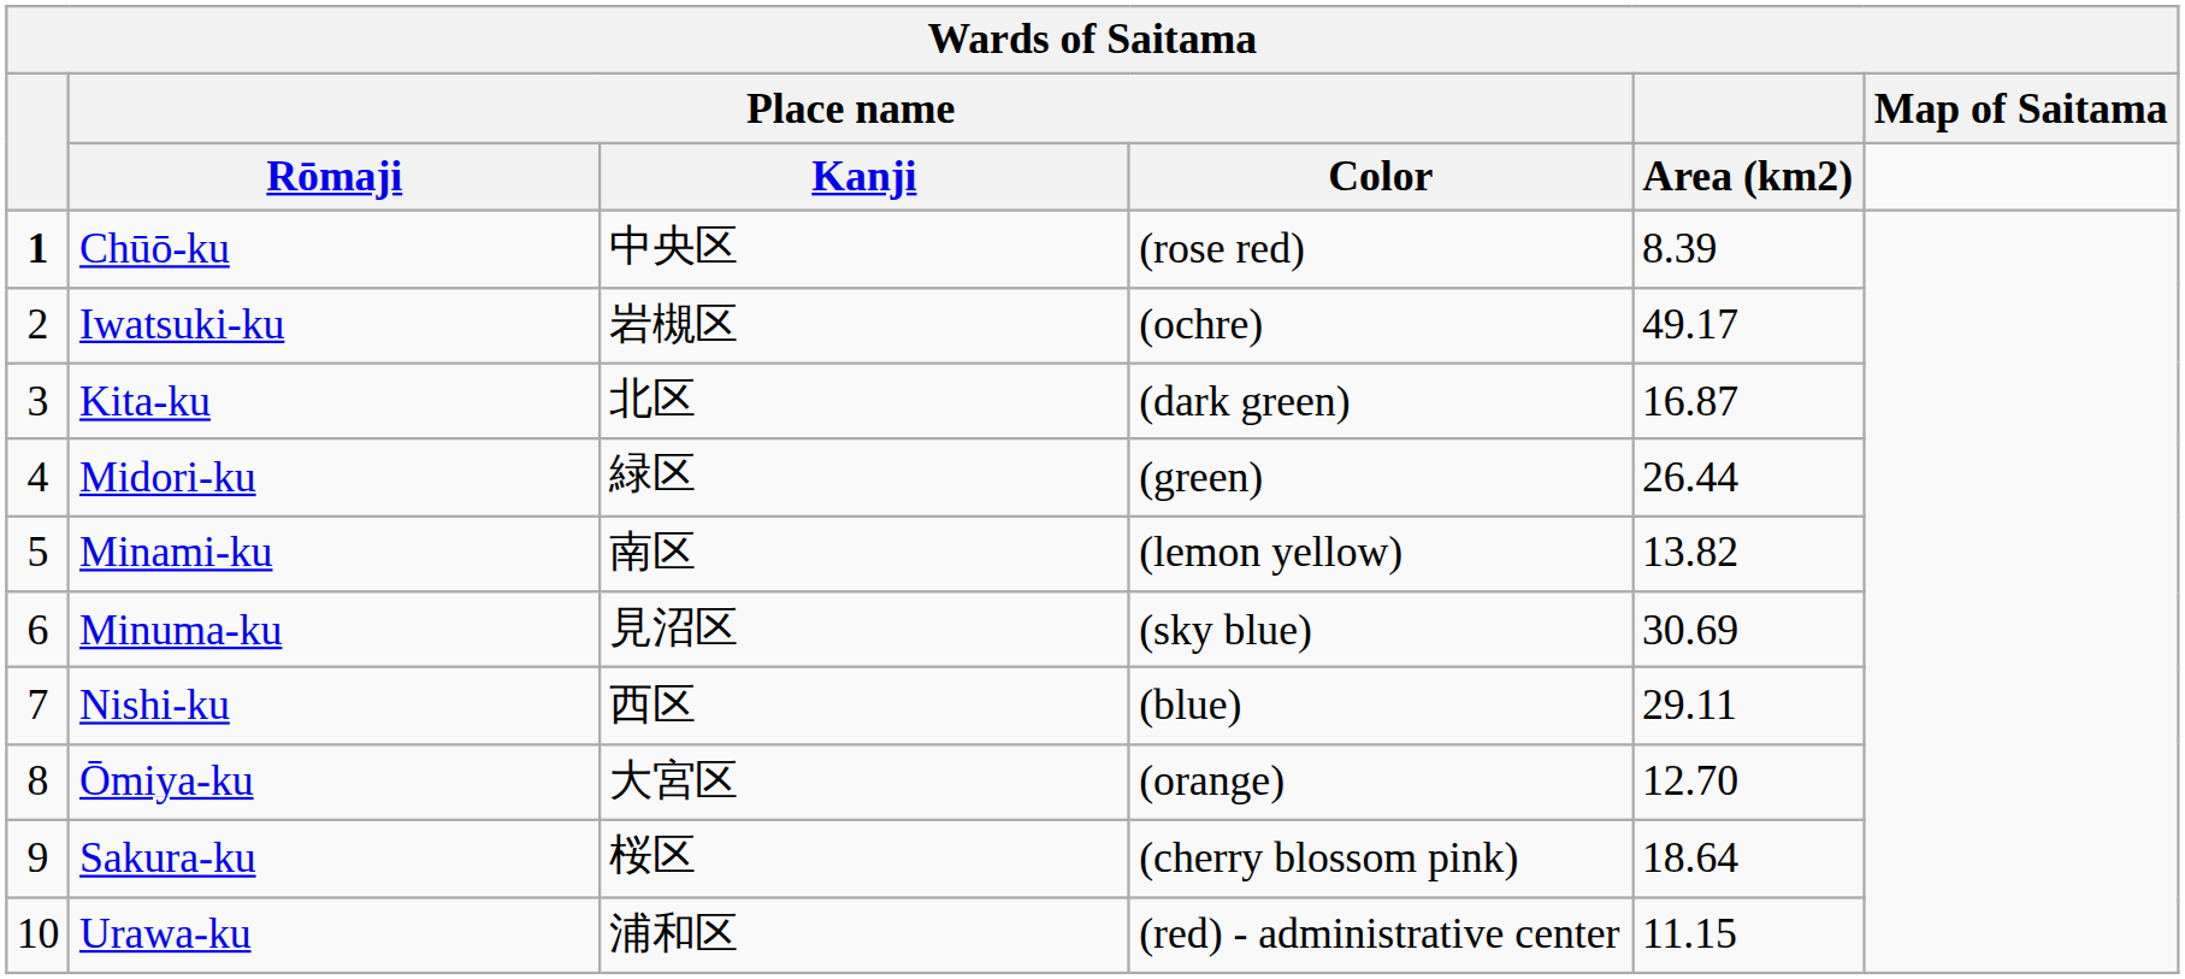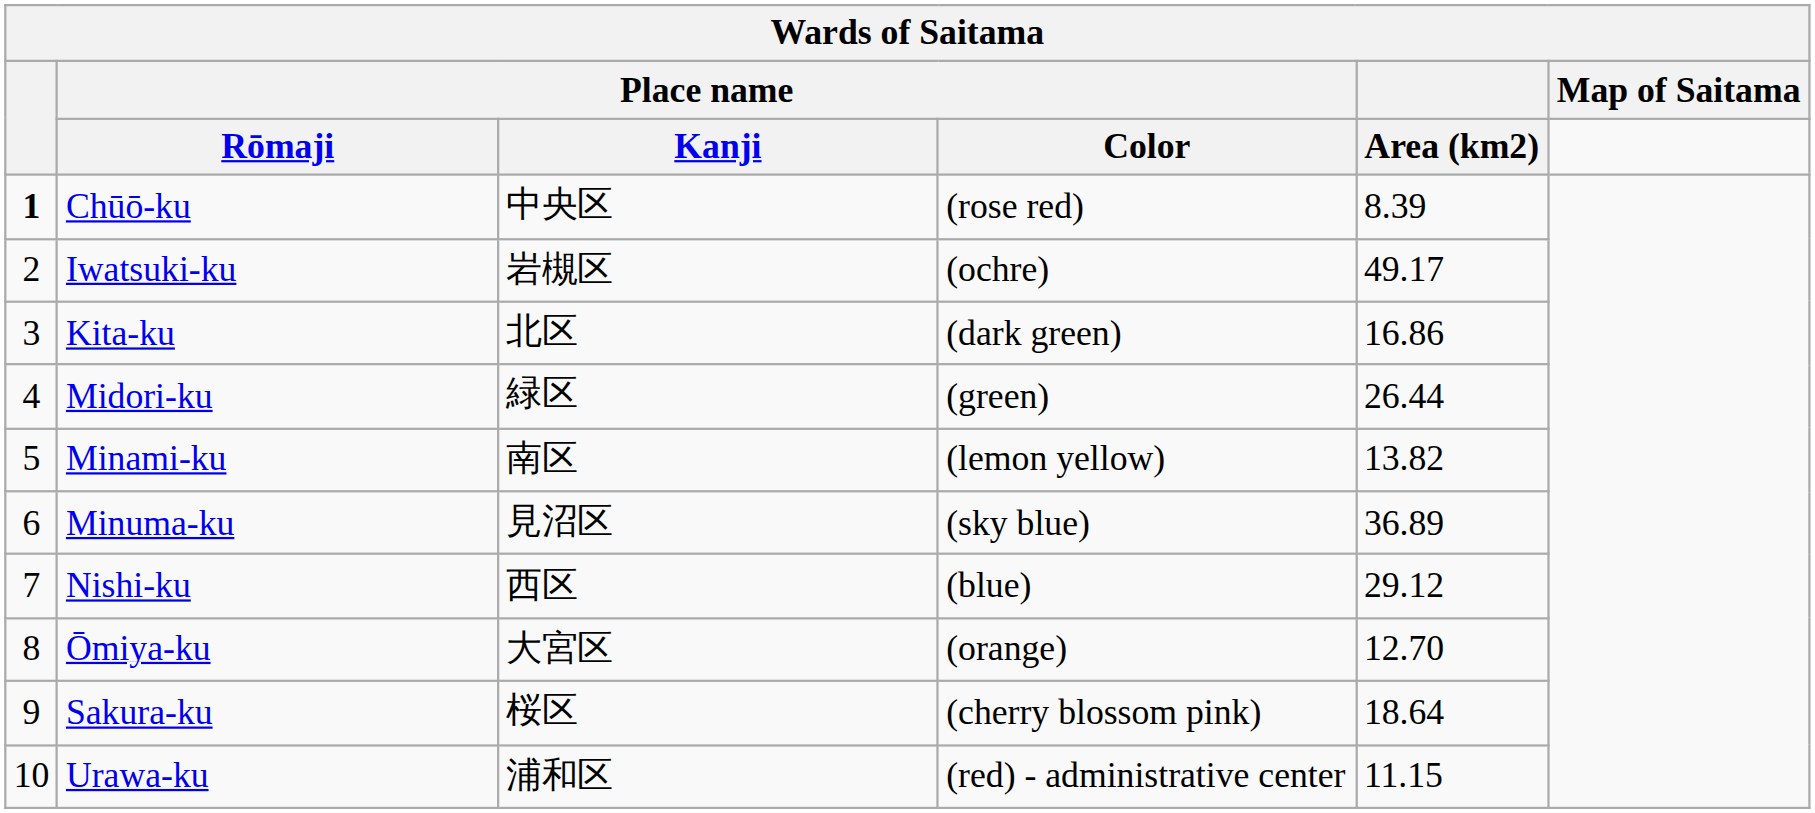 <table class="wikitable" style="margin-left: auto; margin-right: auto;" width="810px">
 <tr>
 <th colspan="6">Wards of Saitama</th>
 </tr>
 <tr>
 <th rowspan="2"></th>
 <th colspan="3">Place name</th>
 <th></th>
 <th>Map of Saitama</th>
 </tr>
 <tr>
 <th style="width: 190px;"><a href='#'>Rōmaji</a></th>
 <th style="width: 190px;"><a href='#'>Kanji</a></th>
 <th>Color</th>
 <th>Area (km2)</th>
 </tr>
 <tr>
 <td style="text-align: center;" "width: 20px;"><strong>1</strong></td>
 <td><a href='#'>Chūō-ku</a></td>
 <td>中央区</td>
 <td> (rose red)</td>
 <td>8.39</td>
 <td rowspan="10"></td>
 </tr>
 <tr>
 <td style="text-align: center;">2</td>
 <td><a href='#'>Iwatsuki-ku</a></td>
 <td>岩槻区</td>
 <td> (ochre)</td>
 <td>49.17</td>
 </tr>
 <tr>
 <td style="text-align: center;">3</td>
 <td><a href='#'>Kita-ku</a></td>
 <td>北区</td>
 <td> (dark green)</td>
-<td>16.87</td>
+<td>16.86</td>
 </tr>
 <tr>
 <td style="text-align: center;">4</td>
 <td><a href='#'>Midori-ku</a></td>
 <td>緑区</td>
 <td> (green)</td>
 <td>26.44</td>
 </tr>
 <tr>
 <td style="text-align: center;">5</td>
 <td><a href='#'>Minami-ku</a></td>
 <td>南区</td>
 <td> (lemon yellow)</td>
 <td>13.82</td>
 </tr>
 <tr>
 <td style="text-align: center;">6</td>
 <td><a href='#'>Minuma-ku</a></td>
 <td>見沼区</td>
 <td> (sky blue)</td>
-<td>30.69</td>
+<td>36.89</td>
 </tr>
 <tr>
 <td style="text-align: center;">7</td>
 <td><a href='#'>Nishi-ku</a></td>
 <td>西区</td>
 <td> (blue)</td>
-<td>29.11</td>
+<td>29.12</td>
 </tr>
 <tr>
 <td style="text-align: center;">8</td>
 <td><a href='#'>Ōmiya-ku</a></td>
 <td>大宮区</td>
 <td> (orange)</td>
 <td>12.70</td>
 </tr>
 <tr>
 <td style="text-align: center;">9</td>
 <td><a href='#'>Sakura-ku</a></td>
 <td>桜区</td>
 <td> (cherry blossom pink)</td>
 <td>18.64</td>
 </tr>
 <tr>
 <td style="text-align: center;">10</td>
 <td><a href='#'>Urawa-ku</a></td>
 <td>浦和区</td>
 <td> (red) - administrative center</td>
 <td>11.15</td>
 </tr>
 </table>
